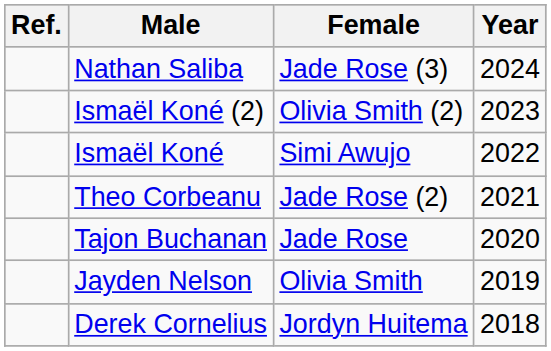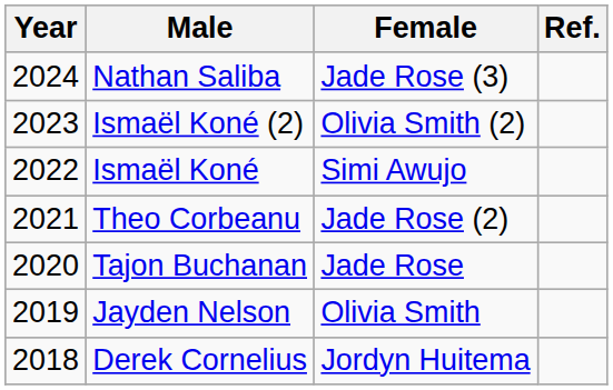 <table class="wikitable">
 <tr>
-<th>Ref.</th>
+<th>Year</th>
 <th>Male</th>
 <th>Female</th>
-<th>Year</th>
+<th>Ref.</th>
 </tr>
 <tr>
-<td></td>
+<td>2024</td>
 <td><a href='#'>Nathan Saliba</a></td>
 <td><a href='#'>Jade Rose</a> (3)</td>
-<td>2024</td>
+<td></td>
 </tr>
 <tr>
-<td></td>
+<td>2023</td>
 <td><a href='#'>Ismaël Koné</a> (2)</td>
 <td><a href='#'>Olivia Smith</a> (2)</td>
-<td>2023</td>
+<td></td>
 </tr>
 <tr>
-<td></td>
+<td>2022</td>
 <td><a href='#'>Ismaël Koné</a></td>
 <td><a href='#'>Simi Awujo</a></td>
-<td>2022</td>
+<td></td>
 </tr>
 <tr>
-<td></td>
+<td>2021</td>
 <td><a href='#'>Theo Corbeanu</a></td>
 <td><a href='#'>Jade Rose</a> (2)</td>
-<td>2021</td>
+<td></td>
 </tr>
 <tr>
-<td></td>
+<td>2020</td>
 <td><a href='#'>Tajon Buchanan</a></td>
 <td><a href='#'>Jade Rose</a></td>
-<td>2020</td>
+<td></td>
 </tr>
 <tr>
-<td></td>
+<td>2019</td>
 <td><a href='#'>Jayden Nelson</a></td>
 <td><a href='#'>Olivia Smith</a></td>
-<td>2019</td>
+<td></td>
 </tr>
 <tr>
-<td></td>
+<td>2018</td>
 <td><a href='#'>Derek Cornelius</a></td>
 <td><a href='#'>Jordyn Huitema</a></td>
-<td>2018</td>
+<td></td>
 </tr>
 </table>
